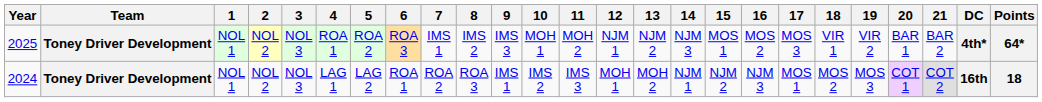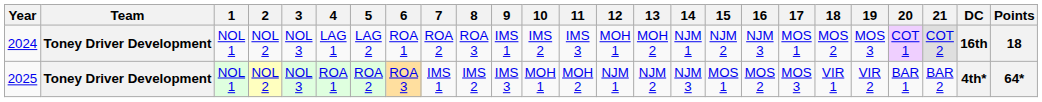 <table class="wikitable" style="text-align:center; font-size:85%">
 <tr>
 <th>Year</th>
 <th>Team</th>
 <th>1</th>
 <th>2</th>
 <th>3</th>
 <th>4</th>
 <th>5</th>
 <th>6</th>
 <th>7</th>
 <th>8</th>
 <th>9</th>
 <th>10</th>
 <th>11</th>
 <th>12</th>
 <th>13</th>
 <th>14</th>
 <th>15</th>
 <th>16</th>
 <th>17</th>
 <th>18</th>
 <th>19</th>
 <th>20</th>
 <th>21</th>
 <th>DC</th>
 <th>Points</th>
 </tr>
 <tr>
+<td><a href='#'>2024</a></td>
+<th nowrap>Toney Driver Development</th>
+<td style="background:#;"><a href='#'>NOL<br>1</a><br></td>
+<td style="background:#;"><a href='#'>NOL<br>2</a><br></td>
+<td style="background:#;"><a href='#'>NOL<br>3</a><br></td>
+<td style="background:#;"><a href='#'>LAG<br>1</a><br></td>
+<td style="background:#;"><a href='#'>LAG<br>2</a><br></td>
+<td style="background:#;"><a href='#'>ROA<br>1</a><br></td>
+<td style="background:#;"><a href='#'>ROA<br>2</a><br></td>
+<td style="background:#;"><a href='#'>ROA<br>3</a><br></td>
+<td style="background:#;"><a href='#'>IMS<br>1</a><br></td>
+<td style="background:#;"><a href='#'>IMS<br>2</a><br></td>
+<td style="background:#;"><a href='#'>IMS<br>3</a><br></td>
+<td style="background:#;"><a href='#'>MOH<br>1</a><br></td>
+<td style="background:#;"><a href='#'>MOH<br>2</a><br></td>
+<td style="background:#;"><a href='#'>NJM<br>1</a><br></td>
+<td style="background:#;"><a href='#'>NJM<br>2</a><br></td>
+<td style="background:#;"><a href='#'>NJM<br>3</a><br></td>
+<td style="background:#;"><a href='#'>MOS<br>1</a><br></td>
+<td style="background:#;"><a href='#'>MOS<br>2</a><br></td>
+<td style="background:#;"><a href='#'>MOS<br>3</a><br></td>
+<td style="background:#EFCFFF;"><a href='#'>COT<br>1</a><br></td>
+<td style="background:#DFDFDF;"><a href='#'>COT<br>2</a><br></td>
+<th>16th</th>
+<th>18</th>
+</tr>
+<tr>
 <td><a href='#'>2025</a></td>
 <th nowrap>Toney Driver Development</th>
 <td style="background:#dfffdf;"><a href='#'>NOL<br>1</a><br></td>
 <td style="background:#ffffbf;"><a href='#'>NOL<br>2</a><br></td>
 <td style="background:#dfffdf;"><a href='#'>NOL<br>3</a><br></td>
 <td style="background:#dfffdf;"><a href='#'>ROA<br>1</a><br></td>
 <td style="background:#dfffdf;"><a href='#'>ROA<br>2</a><br></td>
 <td style="background:#ffdf9f;"><a href='#'>ROA<br>3</a><br></td>
 <td style="background:#;"><a href='#'>IMS<br>1</a><br></td>
 <td style="background:#;"><a href='#'>IMS<br>2</a><br></td>
 <td style="background:#;"><a href='#'>IMS<br>3</a><br></td>
 <td style="background:#;"><a href='#'>MOH<br>1</a><br></td>
 <td style="background:#;"><a href='#'>MOH<br>2</a><br></td>
 <td style="background:#;"><a href='#'>NJM<br>1</a><br></td>
 <td style="background:#;"><a href='#'>NJM<br>2</a><br></td>
 <td style="background:#;"><a href='#'>NJM<br>3</a><br></td>
 <td style="background:#;"><a href='#'>MOS<br>1</a><br></td>
 <td style="background:#;"><a href='#'>MOS<br>2</a><br></td>
 <td style="background:#;"><a href='#'>MOS<br>3</a><br></td>
 <td style="background:#;"><a href='#'>VIR<br>1</a><br></td>
 <td style="background:#;"><a href='#'>VIR<br>2</a><br></td>
 <td style="background:#;"><a href='#'>BAR<br>1</a><br></td>
 <td style="background:#;"><a href='#'>BAR<br>2</a><br></td>
 <th>4th*</th>
 <th>64*</th>
 </tr>
-<tr>
-<td><a href='#'>2024</a></td>
-<th nowrap>Toney Driver Development</th>
-<td style="background:#;"><a href='#'>NOL<br>1</a><br></td>
-<td style="background:#;"><a href='#'>NOL<br>2</a><br></td>
-<td style="background:#;"><a href='#'>NOL<br>3</a><br></td>
-<td style="background:#;"><a href='#'>LAG<br>1</a><br></td>
-<td style="background:#;"><a href='#'>LAG<br>2</a><br></td>
-<td style="background:#;"><a href='#'>ROA<br>1</a><br></td>
-<td style="background:#;"><a href='#'>ROA<br>2</a><br></td>
-<td style="background:#;"><a href='#'>ROA<br>3</a><br></td>
-<td style="background:#;"><a href='#'>IMS<br>1</a><br></td>
-<td style="background:#;"><a href='#'>IMS<br>2</a><br></td>
-<td style="background:#;"><a href='#'>IMS<br>3</a><br></td>
-<td style="background:#;"><a href='#'>MOH<br>1</a><br></td>
-<td style="background:#;"><a href='#'>MOH<br>2</a><br></td>
-<td style="background:#;"><a href='#'>NJM<br>1</a><br></td>
-<td style="background:#;"><a href='#'>NJM<br>2</a><br></td>
-<td style="background:#;"><a href='#'>NJM<br>3</a><br></td>
-<td style="background:#;"><a href='#'>MOS<br>1</a><br></td>
-<td style="background:#;"><a href='#'>MOS<br>2</a><br></td>
-<td style="background:#;"><a href='#'>MOS<br>3</a><br></td>
-<td style="background:#EFCFFF;"><a href='#'>COT<br>1</a><br></td>
-<td style="background:#DFDFDF;"><a href='#'>COT<br>2</a><br></td>
-<th>16th</th>
-<th>18</th>
-</tr>
 </table>
